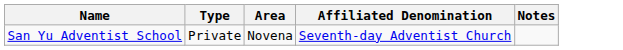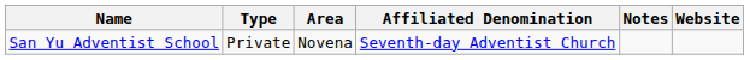 <table class="wikitable">
 <tr>
 <th>Name</th>
 <th>Type</th>
 <th>Area</th>
 <th><strong>Affiliated Denomination</strong></th>
 <th>Notes</th>
+<th>Website</th>
 </tr>
 <tr>
 <td><a href='#'>San Yu Adventist School</a></td>
 <td>Private</td>
 <td>Novena</td>
 <td><a href='#'>Seventh-day Adventist Church</a></td>
 <td></td>
+<td></td>
 </tr>
 </table>
